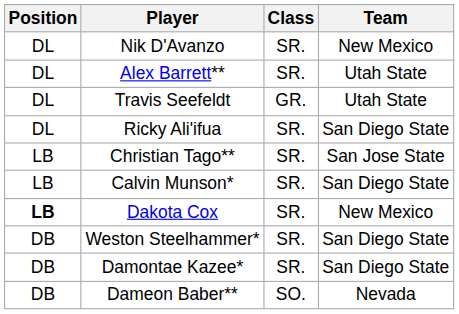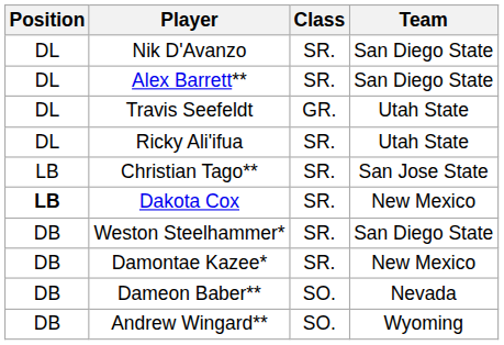 <table class="wikitable sortable">
 <tr>
 <th>Position</th>
 <th>Player</th>
 <th>Class</th>
 <th>Team</th>
 </tr>
 <tr style="text-align:center;">
 <td style="background:white">DL</td>
 <td style="background:white">Nik D'Avanzo</td>
 <td style="background:white">SR.</td>
-<td style="background:white">New Mexico</td>
+<td style="background:white">San Diego State</td>
 </tr>
 <tr style="text-align:center;">
 <td style="background:white">DL</td>
 <td style="background:white"><a href='#'>Alex Barrett</a>**</td>
 <td style="background:white">SR.</td>
-<td style="background:white">Utah State</td>
+<td style="background:white">San Diego State</td>
 </tr>
 <tr style="text-align:center;">
 <td style="background:white">DL</td>
 <td style="background:white">Travis Seefeldt</td>
 <td style="background:white">GR.</td>
 <td style="background:white">Utah State</td>
 </tr>
 <tr style="text-align:center;">
 <td style="background:white">DL</td>
 <td style="background:white">Ricky Ali'ifua</td>
 <td style="background:white">SR.</td>
-<td style="background:white">San Diego State</td>
+<td style="background:white">Utah State</td>
 </tr>
 <tr style="text-align:center;">
 <td style="background:white">LB</td>
 <td style="background:white">Christian Tago**</td>
 <td style="background:white">SR.</td>
 <td style="background:white">San Jose State</td>
-</tr>
-<tr style="text-align:center;">
-<td style="background:white">LB</td>
-<td style="background:white">Calvin Munson*</td>
-<td style="background:white">SR.</td>
-<td style="background:white">San Diego State</td>
 </tr>
 <tr style="text-align:center;">
 <td style="background:white"><strong>LB</strong></td>
 <td style="background:white"><a href='#'>Dakota Cox</a></td>
 <td style="background:white">SR.</td>
 <td style="background:white">New Mexico</td>
 </tr>
 <tr style="text-align:center;">
 <td style="background:white">DB</td>
 <td style="background:white">Weston Steelhammer*</td>
 <td style="background:white">SR.</td>
 <td style="background:white">San Diego State</td>
 </tr>
 <tr style="text-align:center;">
 <td style="background:white">DB</td>
 <td style="background:white">Damontae Kazee*</td>
 <td style="background:white">SR.</td>
-<td style="background:white">San Diego State</td>
+<td style="background:white">New Mexico</td>
 </tr>
 <tr style="text-align:center;">
 <td style="background:white">DB</td>
 <td style="background:white">Dameon Baber**</td>
 <td style="background:white">SO.</td>
 <td style="background:white">Nevada</td>
 </tr>
+<tr style="text-align:center;">
+<td style="background:white">DB</td>
+<td style="background:white">Andrew Wingard**</td>
+<td style="background:white">SO.</td>
+<td style="background:white">Wyoming</td>
+</tr>
 </table>
